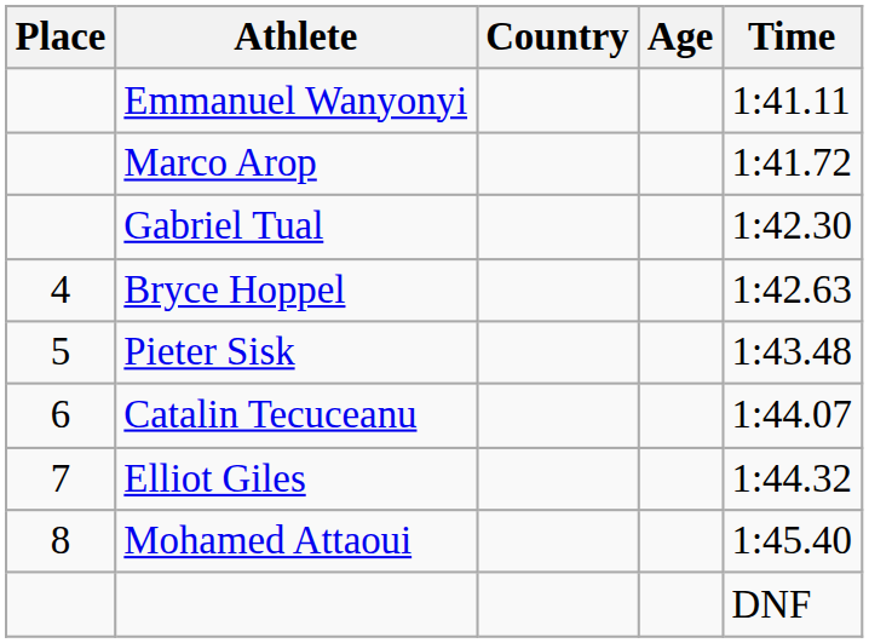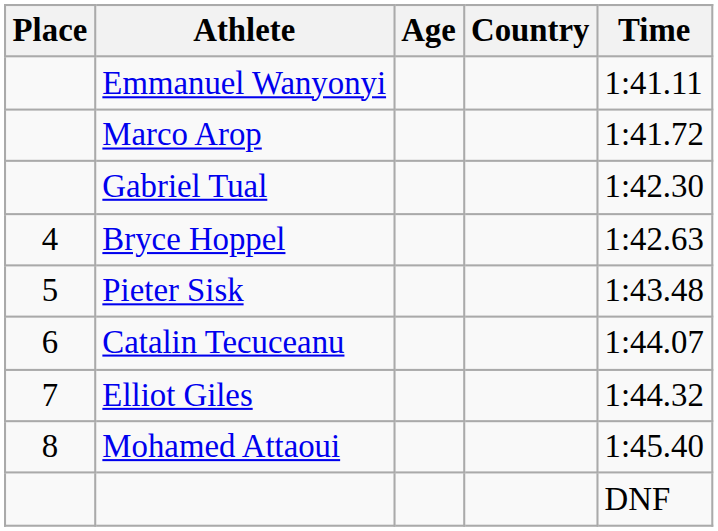 <table class="wikitable mw-datatable sortable">
 <tr>
 <th>Place</th>
 <th>Athlete</th>
+<th>Age</th>
 <th>Country</th>
-<th>Age</th>
 <th>Time</th>
 </tr>
 <tr>
 <td align=center></td>
 <td><a href='#'>Emmanuel Wanyonyi</a></td>
 <td></td>
 <td></td>
 <td>1:41.11</td>
 </tr>
 <tr>
 <td align=center></td>
 <td><a href='#'>Marco Arop</a></td>
 <td></td>
 <td></td>
 <td>1:41.72</td>
 </tr>
 <tr>
 <td align=center></td>
 <td><a href='#'>Gabriel Tual</a></td>
 <td></td>
 <td></td>
 <td>1:42.30</td>
 </tr>
 <tr>
 <td align=center>4</td>
 <td><a href='#'>Bryce Hoppel</a></td>
 <td></td>
 <td></td>
 <td>1:42.63</td>
 </tr>
 <tr>
 <td align=center>5</td>
 <td><a href='#'>Pieter Sisk</a></td>
 <td></td>
 <td></td>
 <td>1:43.48</td>
 </tr>
 <tr>
 <td align=center>6</td>
 <td><a href='#'>Catalin Tecuceanu</a></td>
 <td></td>
 <td></td>
 <td>1:44.07</td>
 </tr>
 <tr>
 <td align=center>7</td>
 <td><a href='#'>Elliot Giles</a></td>
 <td></td>
 <td></td>
 <td>1:44.32</td>
 </tr>
 <tr>
 <td align=center>8</td>
 <td><a href='#'>Mohamed Attaoui</a></td>
 <td></td>
 <td></td>
 <td>1:45.40</td>
 </tr>
 <tr>
 <td align=center></td>
 <td></td>
 <td></td>
 <td></td>
 <td>DNF</td>
 </tr>
 </table>
